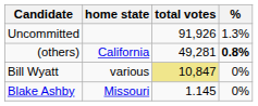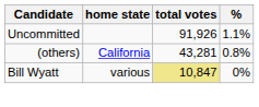 <table class="wikitable" style="text-align:right">
 <tr>
 <th>Candidate</th>
 <th>home state</th>
 <th>total votes</th>
 <th>%</th>
 </tr>
 <tr>
 <td>Uncommitted</td>
 <td></td>
 <td>91,926</td>
-<td>1.3%</td>
+<td>1.1%</td>
 </tr>
 <tr>
 <td>(others)</td>
 <td><a href='#'>California</a></td>
-<td>49,281</td>
-<td><strong>0.8%</strong></td>
+<td>43,281</td>
+<td>0.8%</td>
 </tr>
 <tr>
 <td align="left">Bill Wyatt</td>
 <td>various</td>
 <td style="background: khaki;">10,847</td>
 <td>0%</td>
 </tr>
-<tr>
-<td align="left"><a href='#'>Blake Ashby</a></td>
-<td><a href='#'>Missouri</a></td>
-<td>1.145</td>
-<td>0%</td>
-</tr>
 </table>
